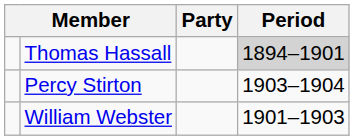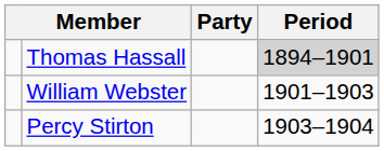 <table class="wikitable">
 <tr>
 <th colspan="2">Member</th>
 <th>Party</th>
 <th>Period</th>
 </tr>
 <tr>
 <td> </td>
 <td><a href='#'>Thomas Hassall</a></td>
 <td></td>
 <td style="background: lightgrey;">1894–1901</td>
 </tr>
 <tr>
 <td> </td>
+<td><a href='#'>William Webster</a></td>
+<td></td>
+<td>1901–1903</td>
+</tr>
+<tr>
+<td> </td>
 <td><a href='#'>Percy Stirton</a></td>
 <td></td>
 <td>1903–1904</td>
 </tr>
-<tr>
-<td> </td>
-<td><a href='#'>William Webster</a></td>
-<td></td>
-<td>1901–1903</td>
-</tr>
 </table>
